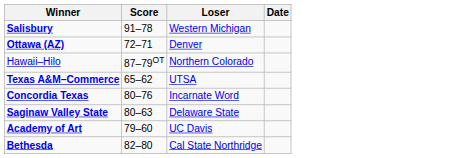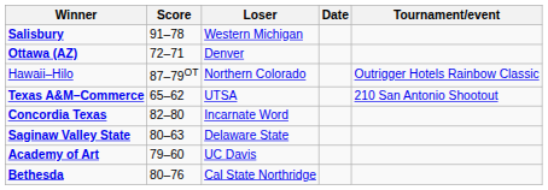 <table class="wikitable sortable">
 <tr>
 <th>Winner</th>
 <th>Score</th>
 <th>Loser</th>
 <th>Date</th>
+<th>Tournament/event</th>
 </tr>
 <tr>
 <td><strong><a href='#'>Salisbury</a></strong> </td>
 <td>91–78</td>
 <td><a href='#'>Western Michigan</a></td>
+<td></td>
 <td></td>
 </tr>
 <tr>
 <td><strong><a href='#'>Ottawa (AZ)</a></strong> </td>
 <td>72–71</td>
 <td><a href='#'>Denver</a></td>
 <td></td>
+<td></td>
 </tr>
 <tr>
 <td><a href='#'>Hawaii–Hilo</a> </td>
 <td>87–79<sup>OT</sup></td>
 <td><a href='#'>Northern Colorado</a></td>
 <td></td>
+<td><a href='#'>Outrigger Hotels Rainbow Classic</a></td>
 </tr>
 <tr>
 <td><strong><a href='#'>Texas A&M–Commerce</a></strong> </td>
 <td>65–62</td>
 <td><a href='#'>UTSA</a></td>
 <td></td>
+<td><a href='#'>210 San Antonio Shootout</a></td>
 </tr>
 <tr>
 <td><strong><a href='#'>Concordia Texas</a></strong> </td>
-<td>80–76</td>
+<td>82–80</td>
 <td><a href='#'>Incarnate Word</a></td>
+<td></td>
 <td></td>
 </tr>
 <tr>
 <td><strong><a href='#'>Saginaw Valley State</a></strong> </td>
 <td>80–63</td>
 <td><a href='#'>Delaware State</a></td>
 <td></td>
+<td></td>
 </tr>
 <tr>
 <td><strong><a href='#'>Academy of Art</a></strong> </td>
 <td>79–60</td>
 <td><a href='#'>UC Davis</a></td>
 <td></td>
+<td></td>
 </tr>
 <tr>
 <td><strong><a href='#'>Bethesda</a></strong> </td>
-<td>82–80</td>
+<td>80–76</td>
 <td><a href='#'>Cal State Northridge</a></td>
+<td></td>
 <td></td>
 </tr>
 </table>
